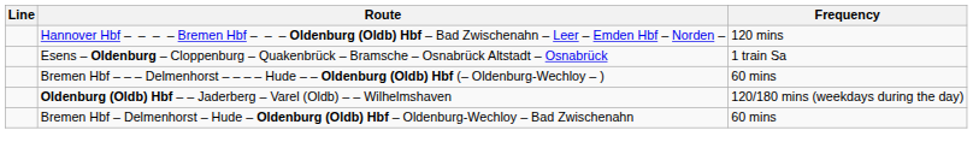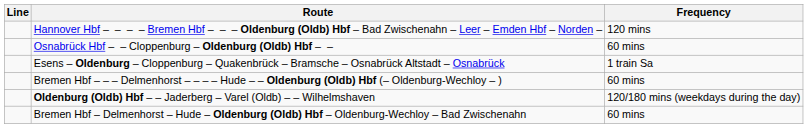 <table class="wikitable">
 <tr class="hintergrundfarbe6">
 <th>Line</th>
 <th>Route</th>
 <th>Frequency</th>
 </tr>
 <tr>
 <td align="center"></td>
 <td><a href='#'>Hannover Hbf</a> –  –  –  – <a href='#'>Bremen Hbf</a> –  –  – <strong>Oldenburg (Oldb) Hbf</strong> – Bad Zwischenahn – <a href='#'>Leer</a> – <a href='#'>Emden Hbf</a> – <a href='#'>Norden</a> – </td>
 <td>120 mins</td>
+</tr>
+<tr>
+<td align="center"></td>
+<td><a href='#'>Osnabrück Hbf</a> –  – Cloppenburg – <strong>Oldenburg (Oldb) Hbf</strong> –  – </td>
+<td>60 mins</td>
 </tr>
 <tr>
 <td></td>
 <td>Esens – <strong>Oldenburg</strong> – Cloppenburg – Quakenbrück – Bramsche – Osnabrück Altstadt – <a href='#'>Osnabrück</a></td>
 <td>1 train Sa</td>
 </tr>
 <tr>
 <td></td>
 <td>Bremen Hbf –  –  – Delmenhorst –   –  –  – Hude –  – <strong>Oldenburg (Oldb) Hbf</strong> (– Oldenburg-Wechloy – )</td>
 <td>60 mins</td>
 </tr>
 <tr>
 <td></td>
 <td><strong>Oldenburg (Oldb) Hbf</strong> –  – Jaderberg – Varel (Oldb) –  – Wilhelmshaven</td>
 <td>120/180 mins (weekdays during the day)</td>
 </tr>
 <tr>
 <td></td>
 <td>Bremen Hbf – Delmenhorst – Hude – <strong>Oldenburg (Oldb) Hbf</strong> – Oldenburg-Wechloy – Bad Zwischenahn</td>
 <td>60 mins</td>
 </tr>
 </table>
